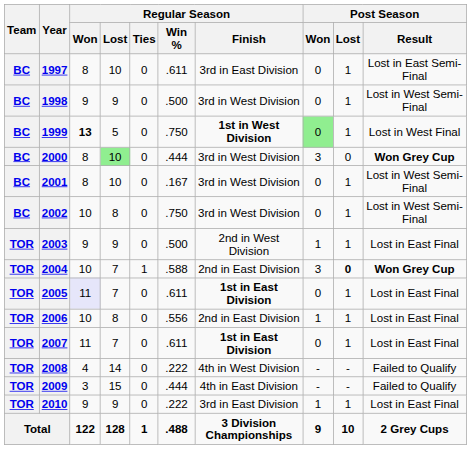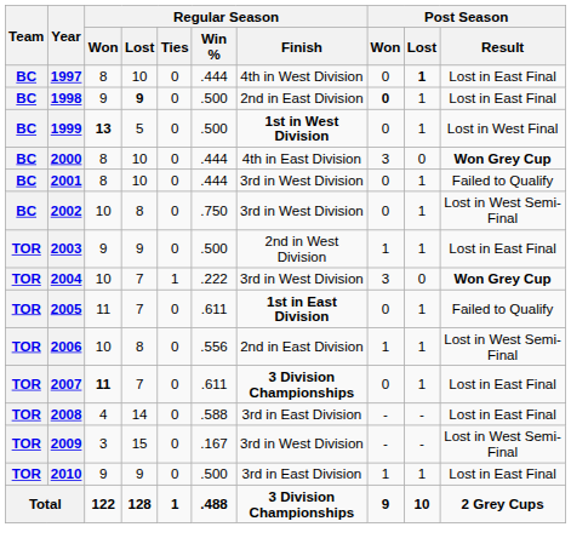 <table class="wikitable" style="font-size: 95%; text-align:center;">
 <tr>
 <th rowspan="2">Team</th>
 <th rowspan="2">Year</th>
 <th colspan="5">Regular Season</th>
 <th colspan="4">Post Season</th>
 </tr>
 <tr>
 <th>Won</th>
 <th>Lost</th>
 <th>Ties</th>
 <th>Win %</th>
 <th>Finish</th>
 <th>Won</th>
 <th>Lost</th>
 <th>Result</th>
 </tr>
 <tr>
 <th><a href='#'>BC</a></th>
 <th><a href='#'>1997</a></th>
 <td>8</td>
 <td>10</td>
 <td>0</td>
-<td>.611</td>
-<td>3rd in East Division</td>
+<td>.444</td>
+<td>4th in West Division</td>
 <td>0</td>
-<td>1</td>
-<td>Lost in East Semi-Final</td>
+<td><strong>1</strong></td>
+<td>Lost in East Final</td>
 </tr>
 <tr>
 <th><a href='#'>BC</a></th>
 <th><a href='#'>1998</a></th>
 <td>9</td>
-<td>9</td>
+<td><strong>9</strong></td>
 <td>0</td>
 <td>.500</td>
-<td>3rd in West Division</td>
-<td>0</td>
+<td>2nd in East Division</td>
+<td><strong>0</strong></td>
 <td>1</td>
-<td>Lost in West Semi-Final</td>
+<td>Lost in East Final</td>
 </tr>
 <tr>
 <th><a href='#'>BC</a></th>
 <th><a href='#'>1999</a></th>
 <td><strong>13</strong></td>
 <td>5</td>
 <td>0</td>
-<td>.750</td>
+<td>.500</td>
 <td><strong>1st in West Division</strong></td>
-<td style="background: lightgreen;">0</td>
+<td>0</td>
 <td>1</td>
 <td>Lost in West Final</td>
 </tr>
 <tr>
 <th><a href='#'>BC</a></th>
 <th><a href='#'>2000</a></th>
 <td>8</td>
-<td style="background: lightgreen;">10</td>
+<td>10</td>
 <td>0</td>
 <td>.444</td>
-<td>3rd in West Division</td>
+<td>4th in East Division</td>
 <td>3</td>
 <td>0</td>
 <td><strong>Won Grey Cup</strong></td>
 </tr>
 <tr>
 <th><a href='#'>BC</a></th>
 <th><a href='#'>2001</a></th>
 <td>8</td>
 <td>10</td>
 <td>0</td>
-<td>.167</td>
+<td>.444</td>
 <td>3rd in West Division</td>
 <td>0</td>
 <td>1</td>
-<td>Lost in West Semi-Final</td>
+<td>Failed to Qualify</td>
 </tr>
 <tr>
 <th><a href='#'>BC</a></th>
 <th><a href='#'>2002</a></th>
 <td>10</td>
 <td>8</td>
 <td>0</td>
 <td>.750</td>
 <td>3rd in West Division</td>
 <td>0</td>
 <td>1</td>
 <td>Lost in West Semi-Final</td>
 </tr>
 <tr>
 <th><a href='#'>TOR</a></th>
 <th><a href='#'>2003</a></th>
 <td>9</td>
 <td>9</td>
 <td>0</td>
 <td>.500</td>
 <td>2nd in West Division</td>
 <td>1</td>
 <td>1</td>
 <td>Lost in East Final</td>
 </tr>
 <tr>
 <th><a href='#'>TOR</a></th>
 <th><a href='#'>2004</a></th>
 <td>10</td>
 <td>7</td>
 <td>1</td>
-<td>.588</td>
-<td>2nd in East Division</td>
+<td>.222</td>
+<td>3rd in West Division</td>
 <td>3</td>
-<td><strong>0</strong></td>
+<td>0</td>
 <td><strong>Won Grey Cup</strong></td>
 </tr>
 <tr>
 <th><a href='#'>TOR</a></th>
 <th><a href='#'>2005</a></th>
-<td style="background: lavender;">11</td>
+<td>11</td>
 <td>7</td>
 <td>0</td>
 <td>.611</td>
 <td><strong>1st in East Division</strong></td>
 <td>0</td>
 <td>1</td>
-<td>Lost in East Final</td>
+<td>Failed to Qualify</td>
 </tr>
 <tr>
 <th><a href='#'>TOR</a></th>
 <th><a href='#'>2006</a></th>
 <td>10</td>
 <td>8</td>
 <td>0</td>
 <td>.556</td>
 <td>2nd in East Division</td>
 <td>1</td>
 <td>1</td>
-<td>Lost in East Final</td>
+<td>Lost in West Semi-Final</td>
 </tr>
 <tr>
 <th><a href='#'>TOR</a></th>
 <th><a href='#'>2007</a></th>
-<td>11</td>
+<td><strong>11</strong></td>
 <td>7</td>
 <td>0</td>
 <td>.611</td>
-<td><strong>1st in East Division</strong></td>
+<td><strong>3 Division<br>Championships</strong></td>
 <td>0</td>
 <td>1</td>
 <td>Lost in East Final</td>
 </tr>
 <tr>
 <th><a href='#'>TOR</a></th>
 <th><a href='#'>2008</a></th>
 <td>4</td>
 <td>14</td>
 <td>0</td>
-<td>.222</td>
-<td>4th in West Division</td>
+<td>.588</td>
+<td>3rd in East Division</td>
 <td>-</td>
 <td>-</td>
-<td>Failed to Qualify</td>
+<td>Lost in East Final</td>
 </tr>
 <tr>
 <th><a href='#'>TOR</a></th>
 <th><a href='#'>2009</a></th>
 <td>3</td>
 <td>15</td>
 <td>0</td>
-<td>.444</td>
-<td>4th in East Division</td>
+<td>.167</td>
+<td>3rd in West Division</td>
 <td>-</td>
 <td>-</td>
-<td>Failed to Qualify</td>
+<td>Lost in West Semi-Final</td>
 </tr>
 <tr>
 <th><a href='#'>TOR</a></th>
 <th><a href='#'>2010</a></th>
 <td>9</td>
 <td>9</td>
 <td>0</td>
-<td>.222</td>
+<td>.500</td>
 <td>3rd in East Division</td>
 <td>1</td>
 <td>1</td>
 <td>Lost in East Final</td>
 </tr>
 <tr>
 <th colspan="2"><strong>Total</strong></th>
 <td><strong>122</strong></td>
 <td><strong>128</strong></td>
 <td><strong>1</strong></td>
 <td><strong>.488</strong></td>
 <td><strong>3 Division<br>Championships</strong></td>
 <td><strong>9</strong></td>
 <td><strong>10</strong></td>
 <td><strong>2 Grey Cups</strong></td>
 </tr>
 </table>
